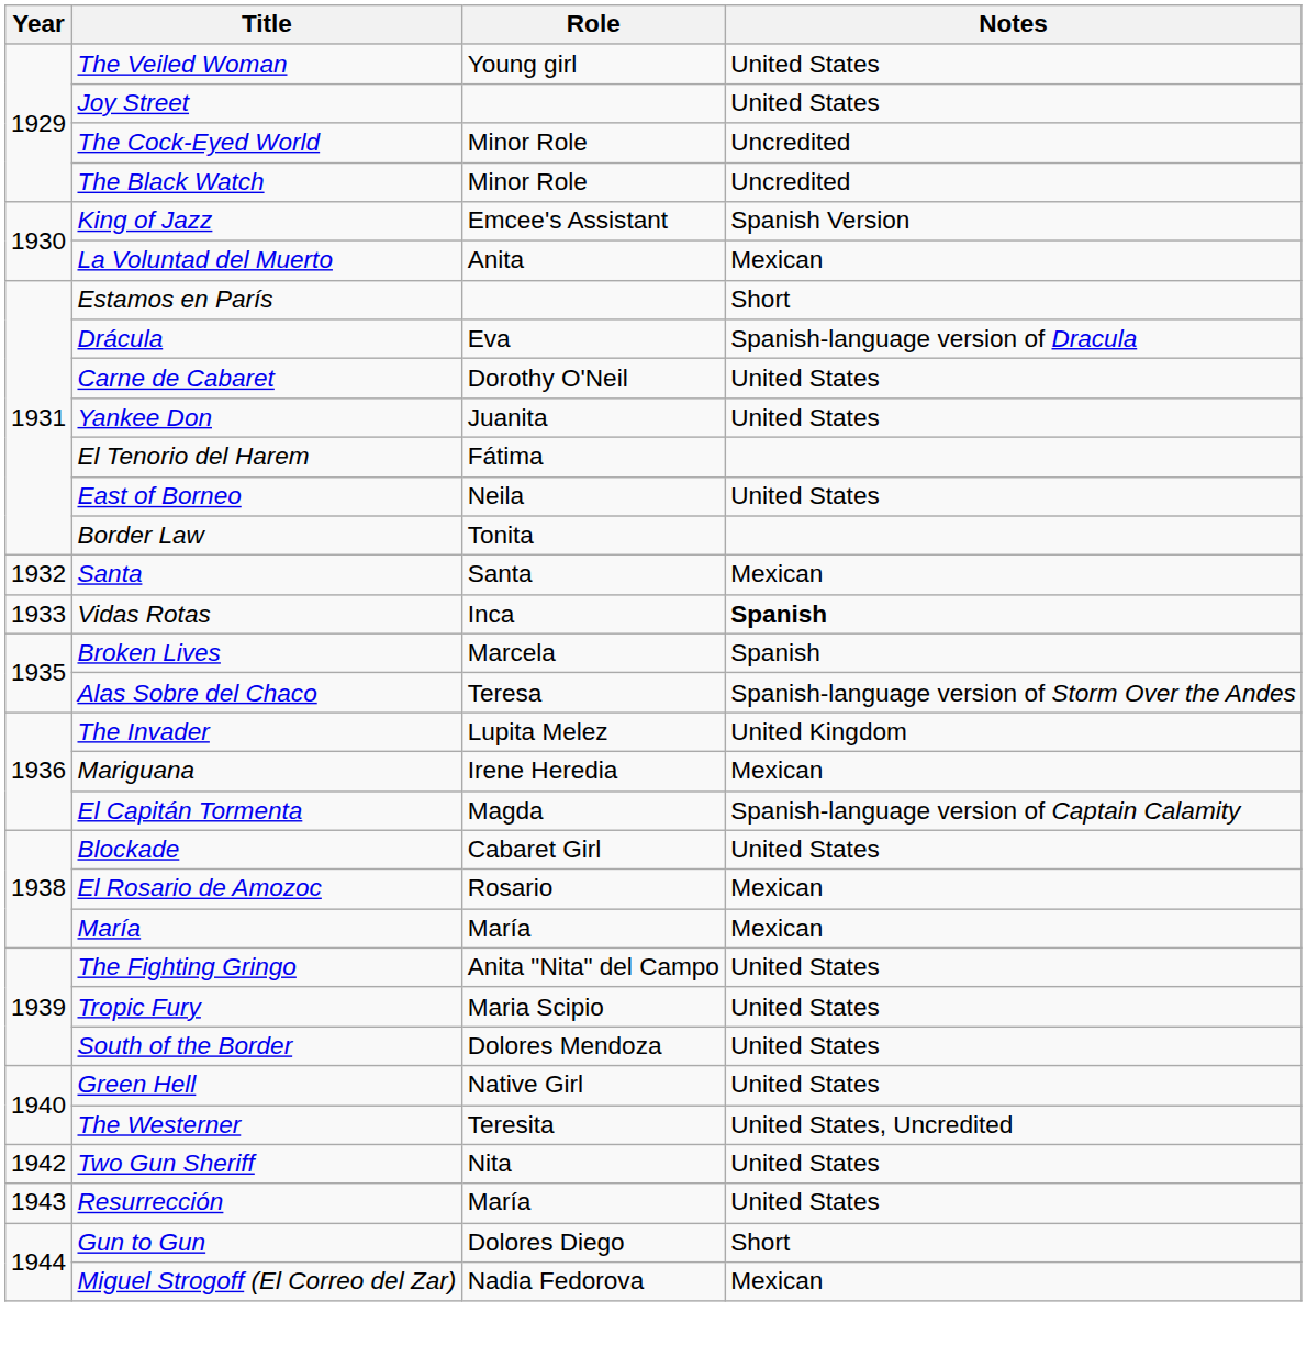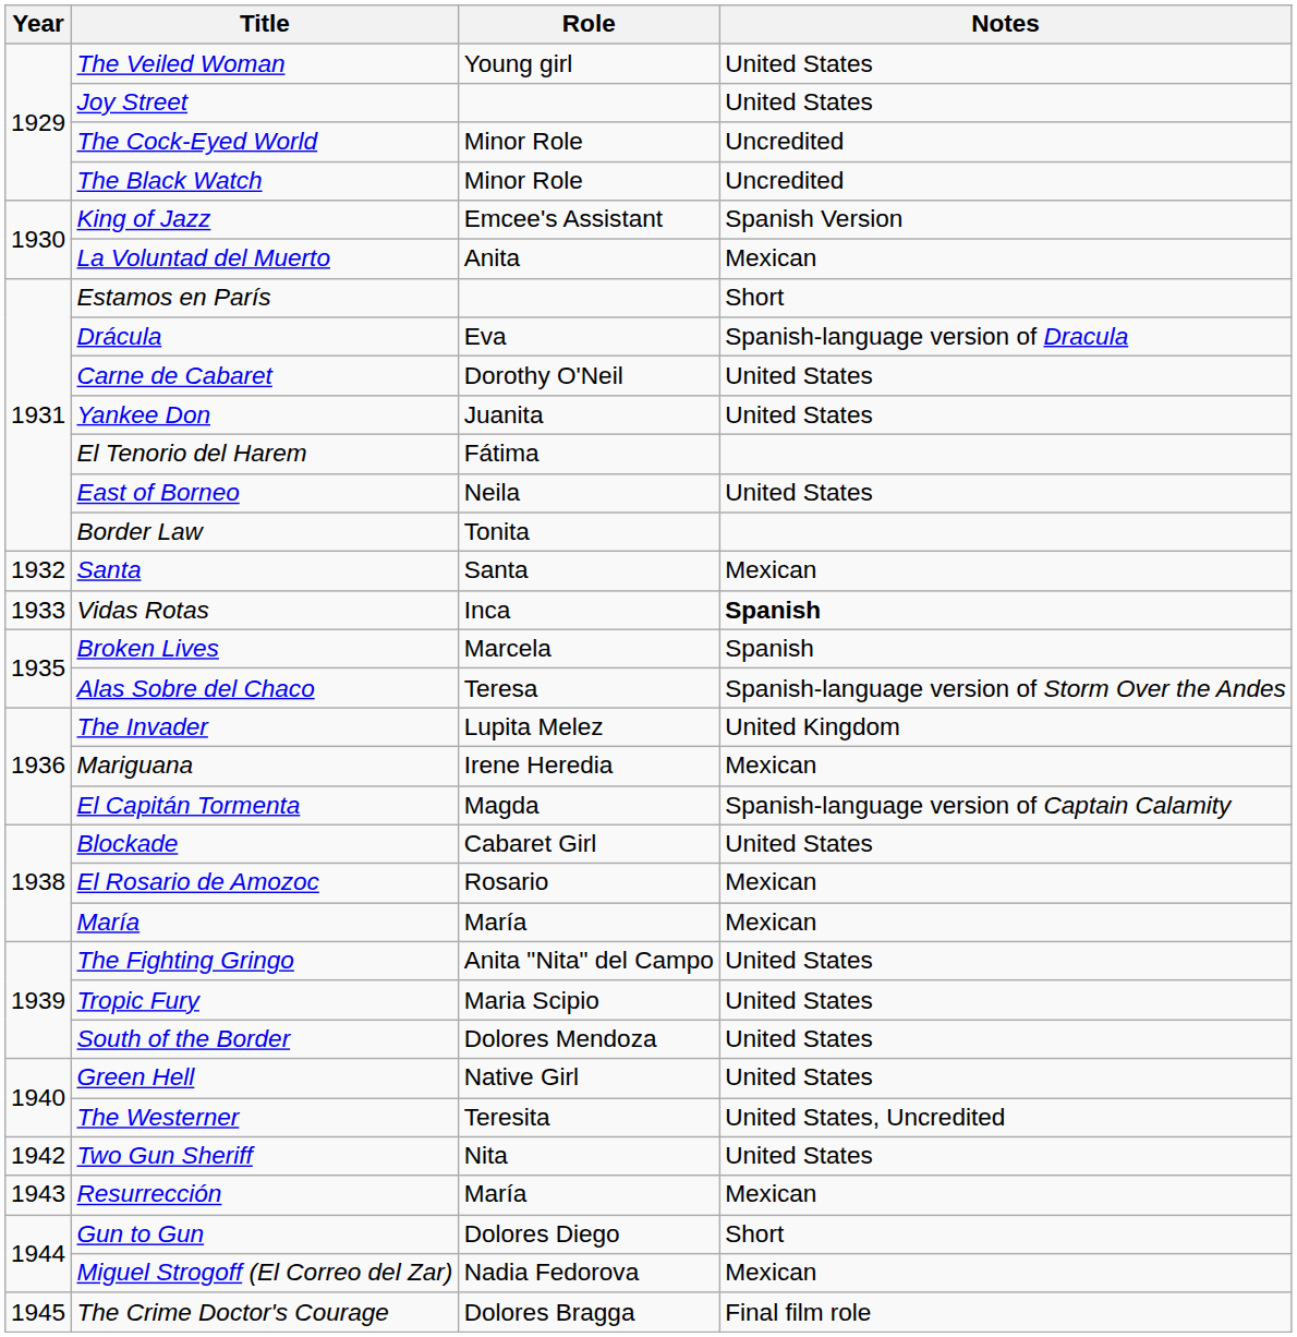 <table class="wikitable sortable">
 <tr>
 <th>Year</th>
 <th>Title</th>
 <th>Role</th>
 <th>Notes</th>
 </tr>
 <tr>
 <td rowspan=4>1929</td>
 <td><em><a href='#'>The Veiled Woman</a></em></td>
 <td>Young girl</td>
 <td>United States</td>
 </tr>
 <tr>
 <td><em><a href='#'>Joy Street</a></em></td>
 <td></td>
 <td>United States</td>
 </tr>
 <tr>
 <td><em><a href='#'>The Cock-Eyed World</a></em></td>
 <td>Minor Role</td>
 <td>Uncredited</td>
 </tr>
 <tr>
 <td><em><a href='#'>The Black Watch</a></em></td>
 <td>Minor Role</td>
 <td>Uncredited</td>
 </tr>
 <tr>
 <td rowspan=2>1930</td>
 <td><em><a href='#'>King of Jazz</a></em></td>
 <td>Emcee's Assistant</td>
 <td>Spanish Version</td>
 </tr>
 <tr>
 <td><em><a href='#'>La Voluntad del Muerto</a></em></td>
 <td>Anita</td>
 <td>Mexican</td>
 </tr>
 <tr>
 <td rowspan=7>1931</td>
 <td><em>Estamos en París</em></td>
 <td></td>
 <td>Short</td>
 </tr>
 <tr>
 <td><em><a href='#'>Drácula</a></em></td>
 <td>Eva</td>
 <td>Spanish-language version of <em><a href='#'>Dracula</a></em></td>
 </tr>
 <tr>
 <td><em><a href='#'>Carne de Cabaret</a></em></td>
 <td>Dorothy O'Neil</td>
 <td>United States</td>
 </tr>
 <tr>
 <td><em><a href='#'>Yankee Don</a></em></td>
 <td>Juanita</td>
 <td>United States</td>
 </tr>
 <tr>
 <td><em>El Tenorio del Harem</em></td>
 <td>Fátima</td>
 <td></td>
 </tr>
 <tr>
 <td><em><a href='#'>East of Borneo</a></em></td>
 <td>Neila</td>
 <td>United States</td>
 </tr>
 <tr>
 <td><em>Border Law</em></td>
 <td>Tonita</td>
 <td></td>
 </tr>
 <tr>
 <td>1932</td>
 <td><em><a href='#'>Santa</a></em></td>
 <td>Santa</td>
 <td>Mexican</td>
 </tr>
 <tr>
 <td>1933</td>
 <td><em>Vidas Rotas</em></td>
 <td>Inca</td>
 <td><strong>Spanish</strong></td>
 </tr>
 <tr>
 <td rowspan=2>1935</td>
 <td><em><a href='#'>Broken Lives</a></em></td>
 <td>Marcela</td>
 <td>Spanish</td>
 </tr>
 <tr>
 <td><em><a href='#'>Alas Sobre del Chaco</a></em></td>
 <td>Teresa</td>
 <td>Spanish-language version of <em>Storm Over the Andes</em></td>
 </tr>
 <tr>
 <td rowspan=3>1936</td>
 <td><em><a href='#'>The Invader</a></em></td>
 <td>Lupita Melez</td>
 <td>United Kingdom</td>
 </tr>
 <tr>
 <td><em>Mariguana</em></td>
 <td>Irene Heredia</td>
 <td>Mexican</td>
 </tr>
 <tr>
 <td><em><a href='#'>El Capitán Tormenta</a></em></td>
 <td>Magda</td>
 <td>Spanish-language version of <em>Captain Calamity</em></td>
 </tr>
 <tr>
 <td rowspan=3>1938</td>
 <td><em><a href='#'>Blockade</a></em></td>
 <td>Cabaret Girl</td>
 <td>United States</td>
 </tr>
 <tr>
 <td><em><a href='#'>El Rosario de Amozoc</a></em></td>
 <td>Rosario</td>
 <td>Mexican</td>
 </tr>
 <tr>
 <td><em><a href='#'>María</a></em></td>
 <td>María</td>
 <td>Mexican</td>
 </tr>
 <tr>
 <td rowspan=3>1939</td>
 <td><em><a href='#'>The Fighting Gringo</a></em></td>
 <td>Anita "Nita" del Campo</td>
 <td>United States</td>
 </tr>
 <tr>
 <td><em><a href='#'>Tropic Fury</a></em></td>
 <td>Maria Scipio</td>
 <td>United States</td>
 </tr>
 <tr>
 <td><em><a href='#'>South of the Border</a></em></td>
 <td>Dolores Mendoza</td>
 <td>United States</td>
 </tr>
 <tr>
 <td rowspan=2>1940</td>
 <td><em><a href='#'>Green Hell</a></em></td>
 <td>Native Girl</td>
 <td>United States</td>
 </tr>
 <tr>
 <td><em><a href='#'>The Westerner</a></em></td>
 <td>Teresita</td>
 <td>United States, Uncredited</td>
 </tr>
 <tr>
 <td>1942</td>
 <td><em><a href='#'>Two Gun Sheriff</a></em></td>
 <td>Nita</td>
 <td>United States</td>
 </tr>
 <tr>
 <td>1943</td>
 <td><em><a href='#'>Resurrección</a></em></td>
 <td>María</td>
-<td>United States</td>
+<td>Mexican</td>
 </tr>
 <tr>
 <td rowspan=2>1944</td>
 <td><em><a href='#'>Gun to Gun</a></em></td>
 <td>Dolores Diego</td>
 <td>Short</td>
 </tr>
 <tr>
 <td><em><a href='#'>Miguel Strogoff</a> (El Correo del Zar)</em></td>
 <td>Nadia Fedorova</td>
 <td>Mexican</td>
 </tr>
+<tr>
+<td>1945</td>
+<td><em>The Crime Doctor's Courage</em></td>
+<td>Dolores Bragga</td>
+<td>Final film role</td>
+</tr>
 </table>
